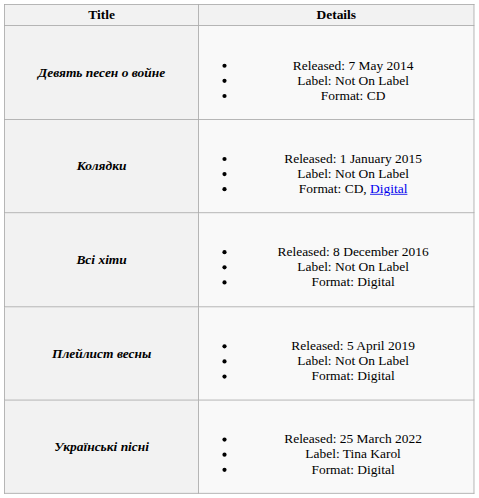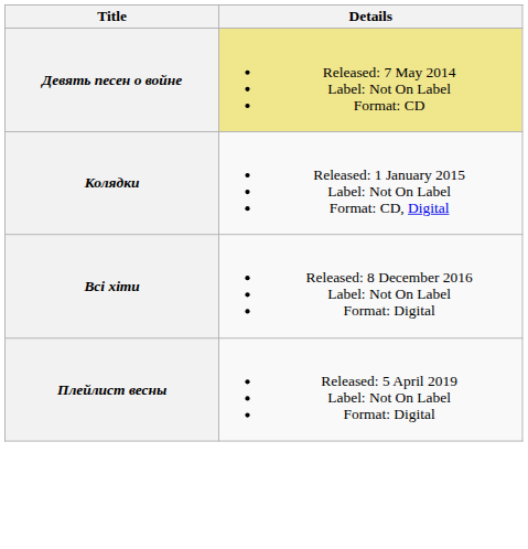 <table class="wikitable plainrowheaders" style="text-align:center;">
 <tr>
 <th scope="col" style="width:14em;">Title</th>
 <th scope="col" style="width:20em;">Details</th>
 </tr>
 <tr>
 <th scope="row"><em>Девять песен о войне</em></th>
-<td><br><ul><li>Released: 7 May 2014</li><li>Label: Not On Label</li><li>Format: CD</li></ul></td>
+<td style="background: khaki;"><br><ul><li>Released: 7 May 2014</li><li>Label: Not On Label</li><li>Format: CD</li></ul></td>
 </tr>
 <tr>
 <th scope="row"><em>Колядки</em></th>
 <td><br><ul><li>Released: 1 January 2015</li><li>Label: Not On Label</li><li>Format: CD, <a href='#'>Digital</a></li></ul></td>
 </tr>
 <tr>
 <th scope="row"><em>Всі хіти</em></th>
 <td><br><ul><li>Released: 8 December 2016</li><li>Label: Not On Label</li><li>Format: Digital</li></ul></td>
 </tr>
 <tr>
 <th scope="row"><em>Плейлист весны</em></th>
 <td><br><ul><li>Released: 5 April 2019</li><li>Label: Not On Label</li><li>Format: Digital</li></ul></td>
 </tr>
-<tr>
-<th scope="row"><em>Українські пісні</em></th>
-<td><br><ul><li>Released: 25 March 2022</li><li>Label: Tina Karol</li><li>Format: Digital</li></ul></td>
-</tr>
 </table>
